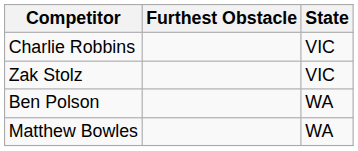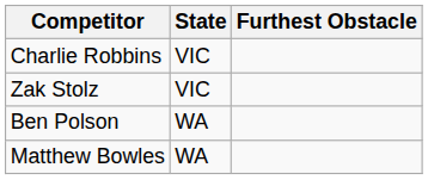 <table class="wikitable sortable mw-collapsible">
 <tr>
 <th>Competitor</th>
+<th>State</th>
 <th>Furthest Obstacle</th>
-<th>State</th>
 </tr>
 <tr>
 <td>Charlie Robbins</td>
+<td>VIC</td>
 <td></td>
-<td>VIC</td>
 </tr>
 <tr>
 <td>Zak Stolz</td>
+<td>VIC</td>
 <td></td>
-<td>VIC</td>
 </tr>
 <tr>
 <td>Ben Polson</td>
+<td>WA</td>
 <td></td>
-<td>WA</td>
 </tr>
 <tr>
 <td>Matthew Bowles</td>
+<td>WA</td>
 <td></td>
-<td>WA</td>
 </tr>
 </table>
